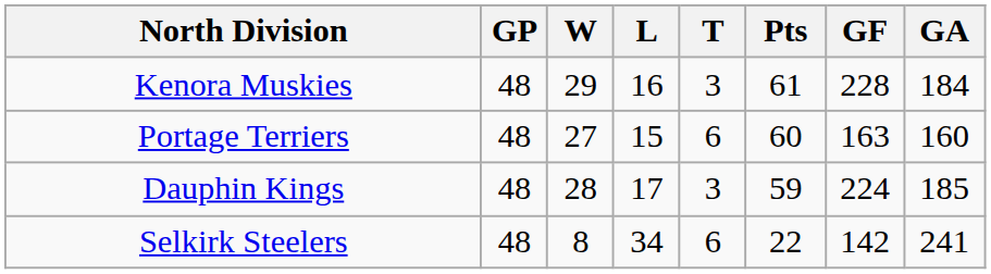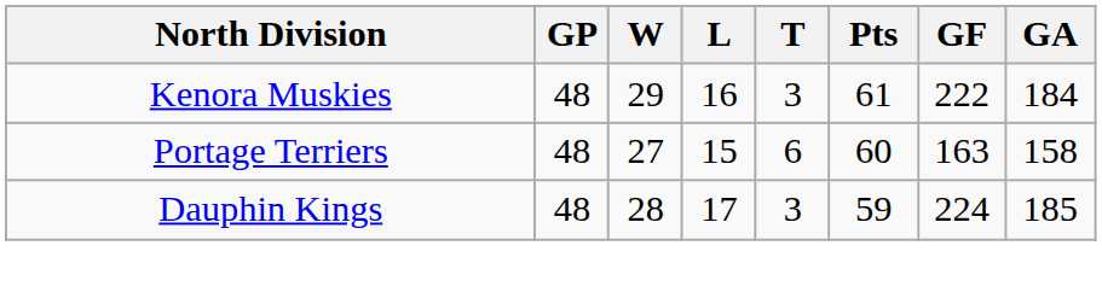 <table class="wikitable" style="text-align:center">
 <tr>
 <th width="45%">North Division</th>
 <th width="6.25%">GP</th>
 <th width="6.25%">W</th>
 <th width="6.25%">L</th>
 <th width="6.25%">T</th>
 <th width="7.5%">Pts</th>
 <th width="7.5%">GF</th>
 <th width="7.5%">GA</th>
 </tr>
 <tr>
 <td><a href='#'>Kenora Muskies</a></td>
 <td>48</td>
 <td>29</td>
 <td>16</td>
 <td>3</td>
 <td>61</td>
-<td>228</td>
+<td>222</td>
 <td>184</td>
 </tr>
 <tr>
 <td><a href='#'>Portage Terriers</a></td>
 <td>48</td>
 <td>27</td>
 <td>15</td>
 <td>6</td>
 <td>60</td>
 <td>163</td>
-<td>160</td>
+<td>158</td>
 </tr>
 <tr>
 <td><a href='#'>Dauphin Kings</a></td>
 <td>48</td>
 <td>28</td>
 <td>17</td>
 <td>3</td>
 <td>59</td>
 <td>224</td>
 <td>185</td>
 </tr>
-<tr>
-<td><a href='#'>Selkirk Steelers</a></td>
-<td>48</td>
-<td>8</td>
-<td>34</td>
-<td>6</td>
-<td>22</td>
-<td>142</td>
-<td>241</td>
-</tr>
 </table>
